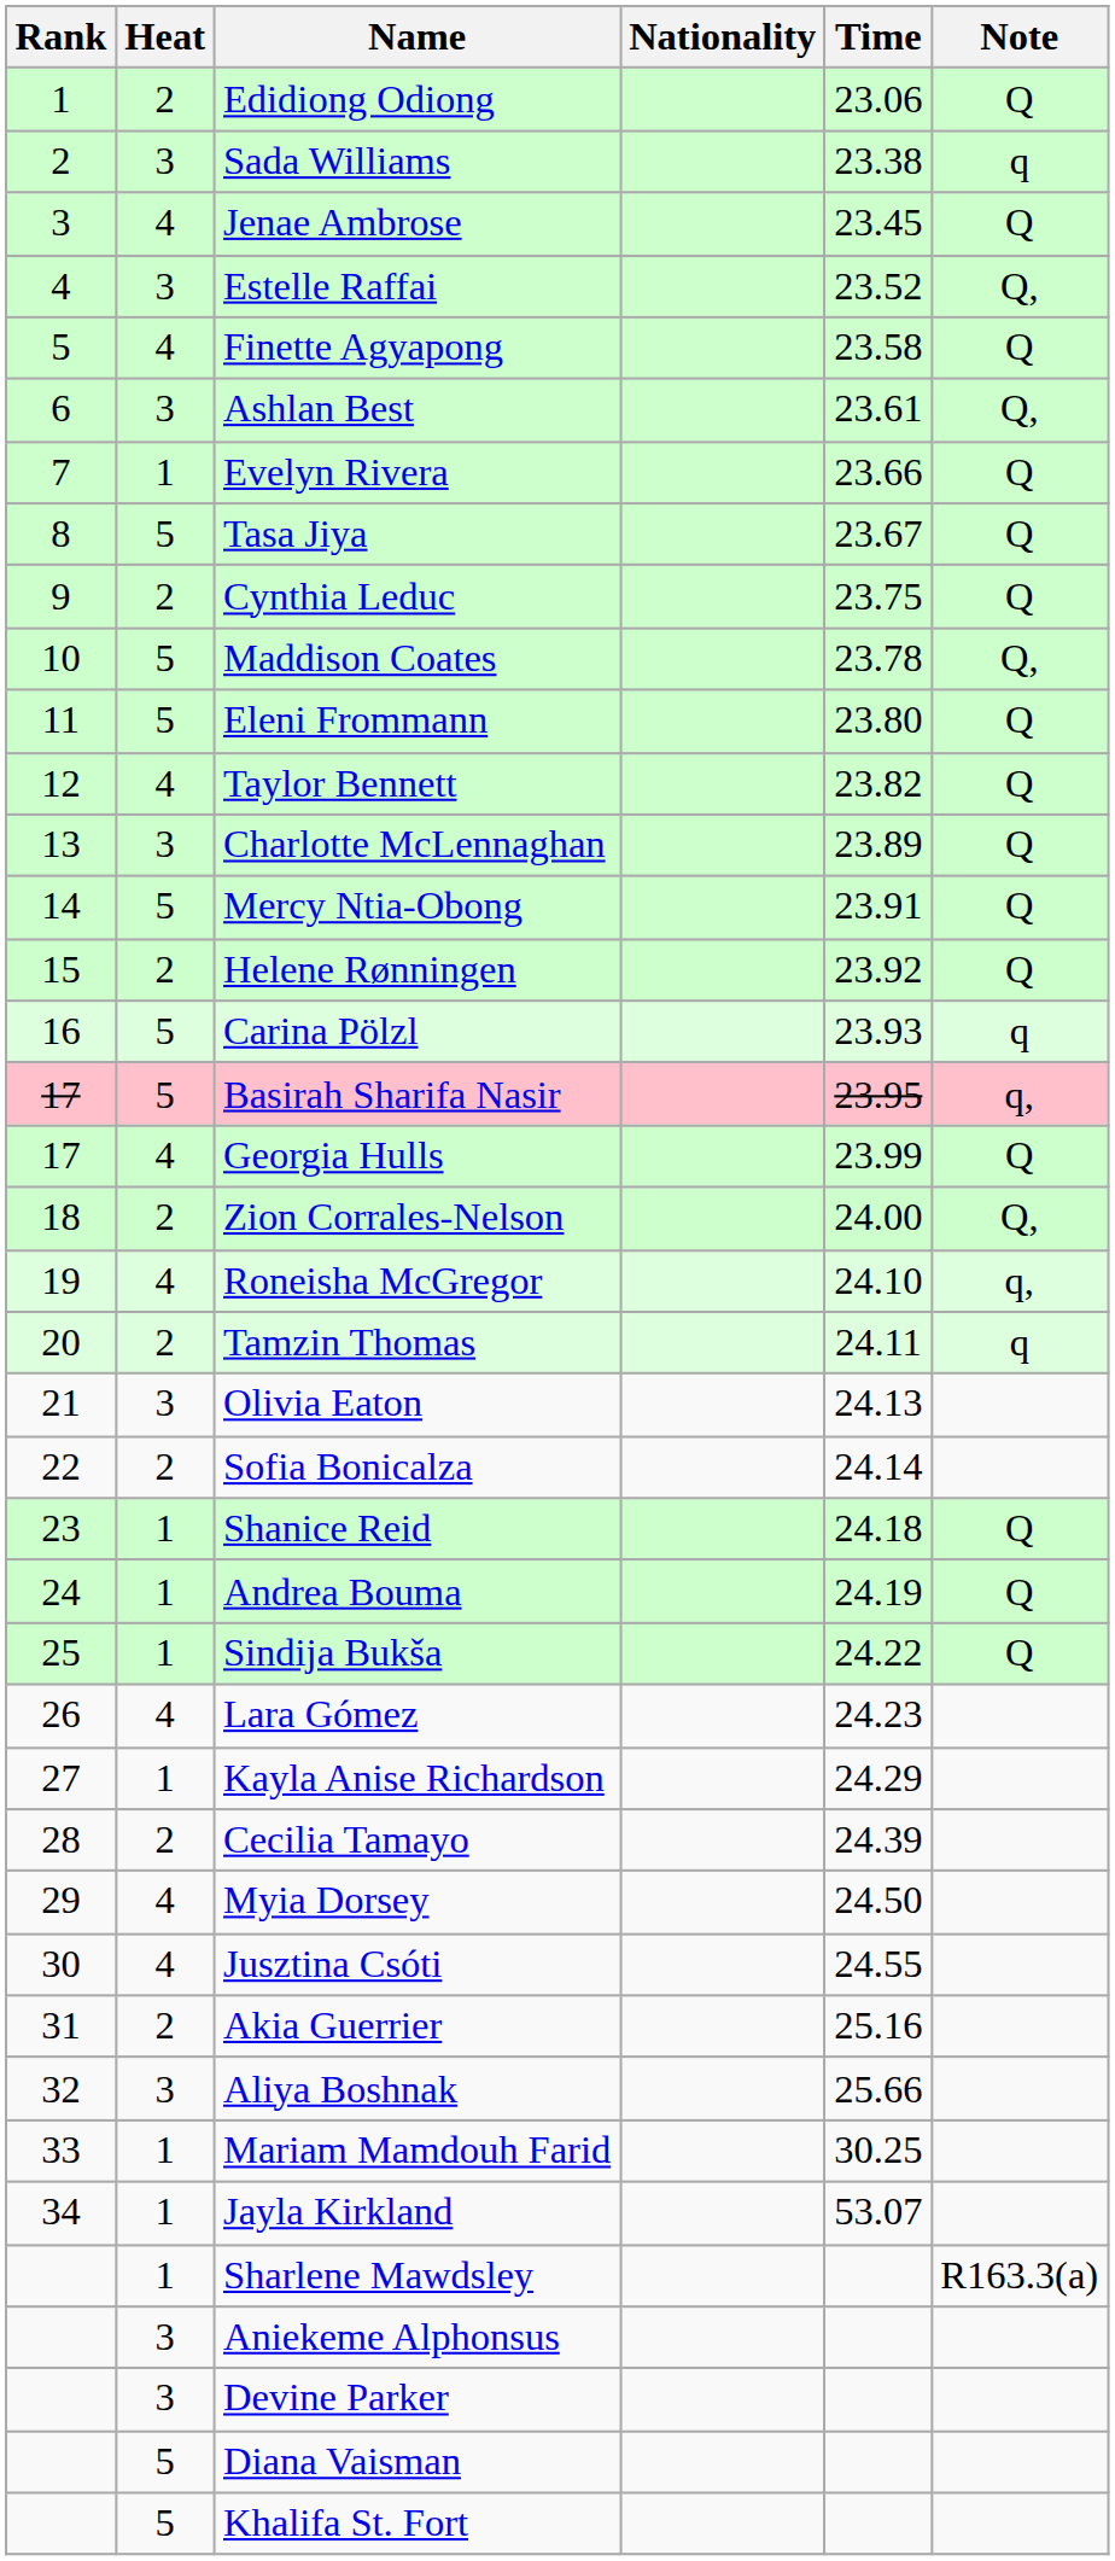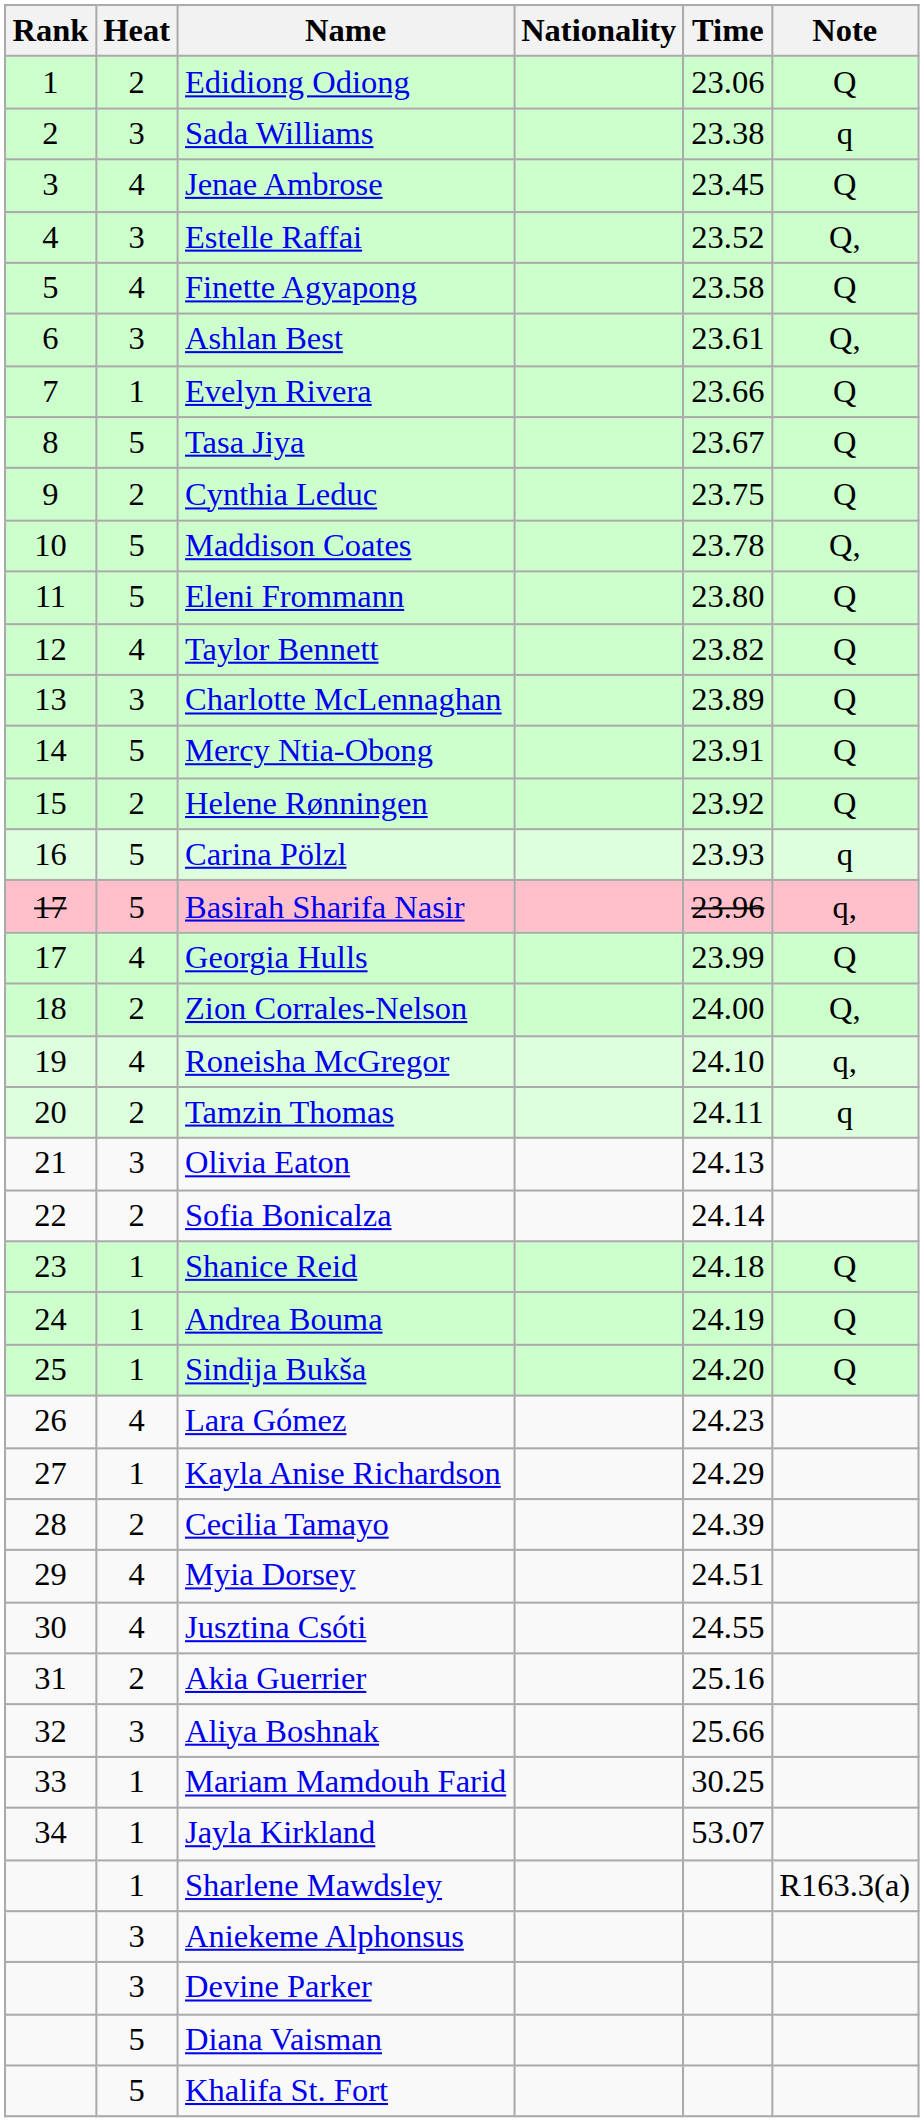 <table class="wikitable sortable" style="text-align:center">
 <tr>
 <th>Rank</th>
 <th>Heat</th>
 <th>Name</th>
 <th>Nationality</th>
 <th>Time</th>
 <th>Note</th>
 </tr>
 <tr bgcolor=ccffcc>
 <td>1</td>
 <td>2</td>
 <td align=left><a href='#'>Edidiong Odiong</a></td>
 <td align=left></td>
 <td>23.06</td>
 <td>Q</td>
 </tr>
 <tr bgcolor=ccffcc>
 <td>2</td>
 <td>3</td>
 <td align=left><a href='#'>Sada Williams</a></td>
 <td align=left></td>
 <td>23.38</td>
 <td>q</td>
 </tr>
 <tr bgcolor=ccffcc>
 <td>3</td>
 <td>4</td>
 <td align=left><a href='#'>Jenae Ambrose</a></td>
 <td align=left></td>
 <td>23.45</td>
 <td>Q</td>
 </tr>
 <tr bgcolor=ccffcc>
 <td>4</td>
 <td>3</td>
 <td align=left><a href='#'>Estelle Raffai</a></td>
 <td align=left></td>
 <td>23.52</td>
 <td>Q, <strong></strong></td>
 </tr>
 <tr bgcolor=ccffcc>
 <td>5</td>
 <td>4</td>
 <td align=left><a href='#'>Finette Agyapong</a></td>
 <td align=left></td>
 <td>23.58</td>
 <td>Q</td>
 </tr>
 <tr bgcolor=ccffcc>
 <td>6</td>
 <td>3</td>
 <td align=left><a href='#'>Ashlan Best</a></td>
 <td align=left></td>
 <td>23.61</td>
 <td>Q, <strong></strong></td>
 </tr>
 <tr bgcolor=ccffcc>
 <td>7</td>
 <td>1</td>
 <td align=left><a href='#'>Evelyn Rivera</a></td>
 <td align=left></td>
 <td>23.66</td>
 <td>Q</td>
 </tr>
 <tr bgcolor=ccffcc>
 <td>8</td>
 <td>5</td>
 <td align=left><a href='#'>Tasa Jiya</a></td>
 <td align=left></td>
 <td>23.67</td>
 <td>Q</td>
 </tr>
 <tr bgcolor=ccffcc>
 <td>9</td>
 <td>2</td>
 <td align=left><a href='#'>Cynthia Leduc</a></td>
 <td align=left></td>
 <td>23.75</td>
 <td>Q</td>
 </tr>
 <tr bgcolor=ccffcc>
 <td>10</td>
 <td>5</td>
 <td align=left><a href='#'>Maddison Coates</a></td>
 <td align=left></td>
 <td>23.78</td>
 <td>Q, <strong></strong></td>
 </tr>
 <tr bgcolor=ccffcc>
 <td>11</td>
 <td>5</td>
 <td align=left><a href='#'>Eleni Frommann</a></td>
 <td align=left></td>
 <td>23.80</td>
 <td>Q</td>
 </tr>
 <tr bgcolor=ccffcc>
 <td>12</td>
 <td>4</td>
 <td align=left><a href='#'>Taylor Bennett</a></td>
 <td align=left></td>
 <td>23.82</td>
 <td>Q</td>
 </tr>
 <tr bgcolor=ccffcc>
 <td>13</td>
 <td>3</td>
 <td align=left><a href='#'>Charlotte McLennaghan</a></td>
 <td align=left></td>
 <td>23.89</td>
 <td>Q</td>
 </tr>
 <tr bgcolor=ccffcc>
 <td>14</td>
 <td>5</td>
 <td align=left><a href='#'>Mercy Ntia-Obong</a></td>
 <td align=left></td>
 <td>23.91</td>
 <td>Q</td>
 </tr>
 <tr bgcolor=ccffcc>
 <td>15</td>
 <td>2</td>
 <td align=left><a href='#'>Helene Rønningen</a></td>
 <td align=left></td>
 <td>23.92</td>
 <td>Q</td>
 </tr>
 <tr bgcolor=ddffdd>
 <td>16</td>
 <td>5</td>
 <td align=left><a href='#'>Carina Pölzl</a></td>
 <td align=left></td>
 <td>23.93</td>
 <td>q</td>
 </tr>
 <tr bgcolor=pink>
 <td><s>17 </s></td>
 <td>5</td>
 <td align=left><a href='#'>Basirah Sharifa Nasir</a></td>
 <td align=left></td>
-<td><s>23.95 </s></td>
+<td><s>23.96 </s></td>
 <td>q, <strong></strong></td>
 </tr>
 <tr bgcolor=ccffcc>
 <td>17</td>
 <td>4</td>
 <td align=left><a href='#'>Georgia Hulls</a></td>
 <td align=left></td>
 <td>23.99</td>
 <td>Q</td>
 </tr>
 <tr bgcolor=ccffcc>
 <td>18</td>
 <td>2</td>
 <td align=left><a href='#'>Zion Corrales-Nelson</a></td>
 <td align=left></td>
 <td>24.00</td>
 <td>Q, <strong></strong></td>
 </tr>
 <tr bgcolor=ddffdd>
 <td>19</td>
 <td>4</td>
 <td align=left><a href='#'>Roneisha McGregor</a></td>
 <td align=left></td>
 <td>24.10</td>
 <td>q, <strong></strong></td>
 </tr>
 <tr bgcolor=ddffdd>
 <td>20</td>
 <td>2</td>
 <td align=left><a href='#'>Tamzin Thomas</a></td>
 <td align=left></td>
 <td>24.11</td>
 <td>q</td>
 </tr>
 <tr>
 <td>21</td>
 <td>3</td>
 <td align=left><a href='#'>Olivia Eaton</a></td>
 <td align=left></td>
 <td>24.13</td>
 <td></td>
 </tr>
 <tr>
 <td>22</td>
 <td>2</td>
 <td align=left><a href='#'>Sofia Bonicalza</a></td>
 <td align=left></td>
 <td>24.14</td>
 <td></td>
 </tr>
 <tr bgcolor=ccffcc>
 <td>23</td>
 <td>1</td>
 <td align=left><a href='#'>Shanice Reid</a></td>
 <td align=left></td>
 <td>24.18</td>
 <td>Q</td>
 </tr>
 <tr bgcolor=ccffcc>
 <td>24</td>
 <td>1</td>
 <td align=left><a href='#'>Andrea Bouma</a></td>
 <td align=left></td>
 <td>24.19</td>
 <td>Q</td>
 </tr>
 <tr bgcolor=ccffcc>
 <td>25</td>
 <td>1</td>
 <td align=left><a href='#'>Sindija Bukša</a></td>
 <td align=left></td>
-<td>24.22</td>
+<td>24.20</td>
 <td>Q</td>
 </tr>
 <tr>
 <td>26</td>
 <td>4</td>
 <td align=left><a href='#'>Lara Gómez</a></td>
 <td align=left></td>
 <td>24.23</td>
 <td></td>
 </tr>
 <tr>
 <td>27</td>
 <td>1</td>
 <td align=left><a href='#'>Kayla Anise Richardson</a></td>
 <td align=left></td>
 <td>24.29</td>
 <td></td>
 </tr>
 <tr>
 <td>28</td>
 <td>2</td>
 <td align=left><a href='#'>Cecilia Tamayo</a></td>
 <td align=left></td>
 <td>24.39</td>
 <td></td>
 </tr>
 <tr>
 <td>29</td>
 <td>4</td>
 <td align=left><a href='#'>Myia Dorsey</a></td>
 <td align=left></td>
-<td>24.50</td>
+<td>24.51</td>
 <td></td>
 </tr>
 <tr>
 <td>30</td>
 <td>4</td>
 <td align=left><a href='#'>Jusztina Csóti</a></td>
 <td align=left></td>
 <td>24.55</td>
 <td></td>
 </tr>
 <tr>
 <td>31</td>
 <td>2</td>
 <td align=left><a href='#'>Akia Guerrier</a></td>
 <td align=left></td>
 <td>25.16</td>
 <td></td>
 </tr>
 <tr>
 <td>32</td>
 <td>3</td>
 <td align=left><a href='#'>Aliya Boshnak</a></td>
 <td align=left></td>
 <td>25.66</td>
 <td><strong></strong></td>
 </tr>
 <tr>
 <td>33</td>
 <td>1</td>
 <td align=left><a href='#'>Mariam Mamdouh Farid</a></td>
 <td align=left></td>
 <td>30.25</td>
 <td></td>
 </tr>
 <tr>
 <td>34</td>
 <td>1</td>
 <td align=left><a href='#'>Jayla Kirkland</a></td>
 <td align=left></td>
 <td>53.07</td>
 <td></td>
 </tr>
 <tr>
 <td></td>
 <td>1</td>
 <td align=left><a href='#'>Sharlene Mawdsley</a></td>
 <td align=left></td>
 <td></td>
 <td>R163.3(a)</td>
 </tr>
 <tr>
 <td></td>
 <td>3</td>
 <td align=left><a href='#'>Aniekeme Alphonsus</a></td>
 <td align=left></td>
 <td></td>
 <td></td>
 </tr>
 <tr>
 <td></td>
 <td>3</td>
 <td align=left><a href='#'>Devine Parker</a></td>
 <td align=left></td>
 <td></td>
 <td></td>
 </tr>
 <tr>
 <td></td>
 <td>5</td>
 <td align=left><a href='#'>Diana Vaisman</a></td>
 <td align=left></td>
 <td></td>
 <td></td>
 </tr>
 <tr>
 <td></td>
 <td>5</td>
 <td align=left><a href='#'>Khalifa St. Fort</a></td>
 <td align=left></td>
 <td></td>
 <td></td>
 </tr>
 </table>
